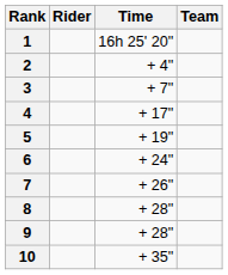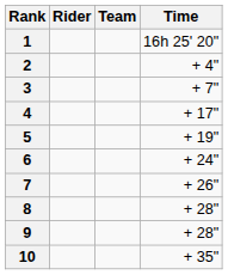 <table class="wikitable" margin-bottom:0;">
 <tr>
 <th scope="col">Rank</th>
 <th scope="col">Rider</th>
+<th scope="col">Team</th>
 <th scope="col">Time</th>
-<th scope="col">Team</th>
 </tr>
 <tr>
 <th scope="row">1</th>
 <td> </td>
+<td></td>
 <td align="right">16h 25' 20"</td>
-<td></td>
 </tr>
 <tr>
 <th scope="row">2</th>
 <td> </td>
+<td></td>
 <td align="right">+ 4"</td>
-<td></td>
 </tr>
 <tr>
 <th scope="row">3</th>
 <td></td>
+<td></td>
 <td align="right">+ 7"</td>
-<td></td>
 </tr>
 <tr>
 <th scope="row">4</th>
 <td> </td>
+<td></td>
 <td align="right">+ 17"</td>
-<td></td>
 </tr>
 <tr>
 <th scope="row">5</th>
 <td></td>
+<td></td>
 <td align="right">+ 19"</td>
-<td></td>
 </tr>
 <tr>
 <th scope="row">6</th>
 <td></td>
+<td></td>
 <td align="right">+ 24"</td>
-<td></td>
 </tr>
 <tr>
 <th scope="row">7</th>
 <td></td>
+<td></td>
 <td align="right">+ 26"</td>
-<td></td>
 </tr>
 <tr>
 <th scope="row">8</th>
 <td></td>
+<td></td>
 <td align="right">+ 28"</td>
-<td></td>
 </tr>
 <tr>
 <th scope="row">9</th>
 <td></td>
+<td></td>
 <td align="right">+ 28"</td>
-<td></td>
 </tr>
 <tr>
 <th scope="row">10</th>
 <td></td>
+<td></td>
 <td align="right">+ 35"</td>
-<td></td>
 </tr>
 </table>
